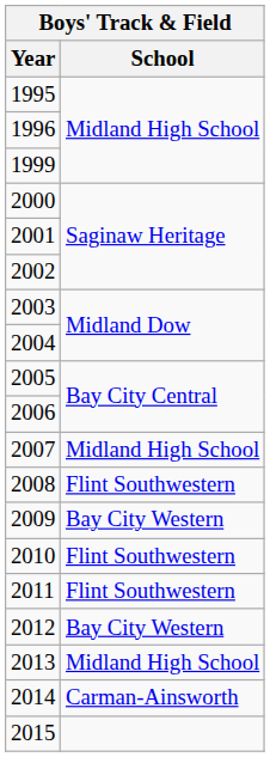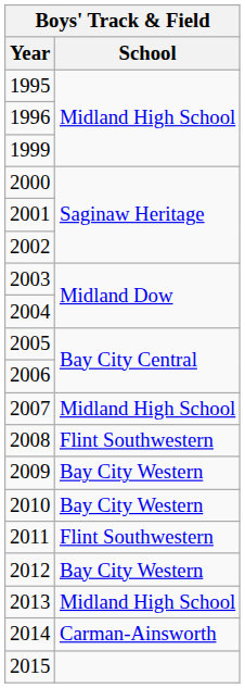 <table class="wikitable collapsible">
 <tr>
 <th colspan=2>Boys' Track & Field</th>
 </tr>
 <tr>
 <th>Year</th>
 <th>School</th>
 </tr>
 <tr>
 <td>1995</td>
 <td rowspan="3"><a href='#'>Midland High School</a></td>
 </tr>
 <tr>
 <td>1996</td>
 </tr>
 <tr>
 <td>1999</td>
 </tr>
 <tr>
 <td>2000</td>
 <td rowspan="3"><a href='#'>Saginaw Heritage</a></td>
 </tr>
 <tr>
 <td>2001</td>
 </tr>
 <tr>
 <td>2002</td>
 </tr>
 <tr>
 <td>2003</td>
 <td rowspan="2"><a href='#'>Midland Dow</a></td>
 </tr>
 <tr>
 <td>2004</td>
 </tr>
 <tr>
 <td>2005</td>
 <td rowspan="2"><a href='#'>Bay City Central</a></td>
 </tr>
 <tr>
 <td>2006</td>
 </tr>
 <tr>
 <td>2007</td>
 <td><a href='#'>Midland High School</a></td>
 </tr>
 <tr>
 <td>2008</td>
 <td><a href='#'>Flint Southwestern</a></td>
 </tr>
 <tr>
 <td>2009</td>
 <td><a href='#'>Bay City Western</a></td>
 </tr>
 <tr>
 <td>2010</td>
-<td><a href='#'>Flint Southwestern</a></td>
+<td><a href='#'>Bay City Western</a></td>
 </tr>
 <tr>
 <td>2011</td>
 <td><a href='#'>Flint Southwestern</a></td>
 </tr>
 <tr>
 <td>2012</td>
 <td><a href='#'>Bay City Western</a></td>
 </tr>
 <tr>
 <td>2013</td>
 <td><a href='#'>Midland High School</a></td>
 </tr>
 <tr>
 <td>2014</td>
 <td><a href='#'>Carman-Ainsworth</a></td>
 </tr>
 <tr>
 <td>2015</td>
 <td></td>
 </tr>
 </table>
